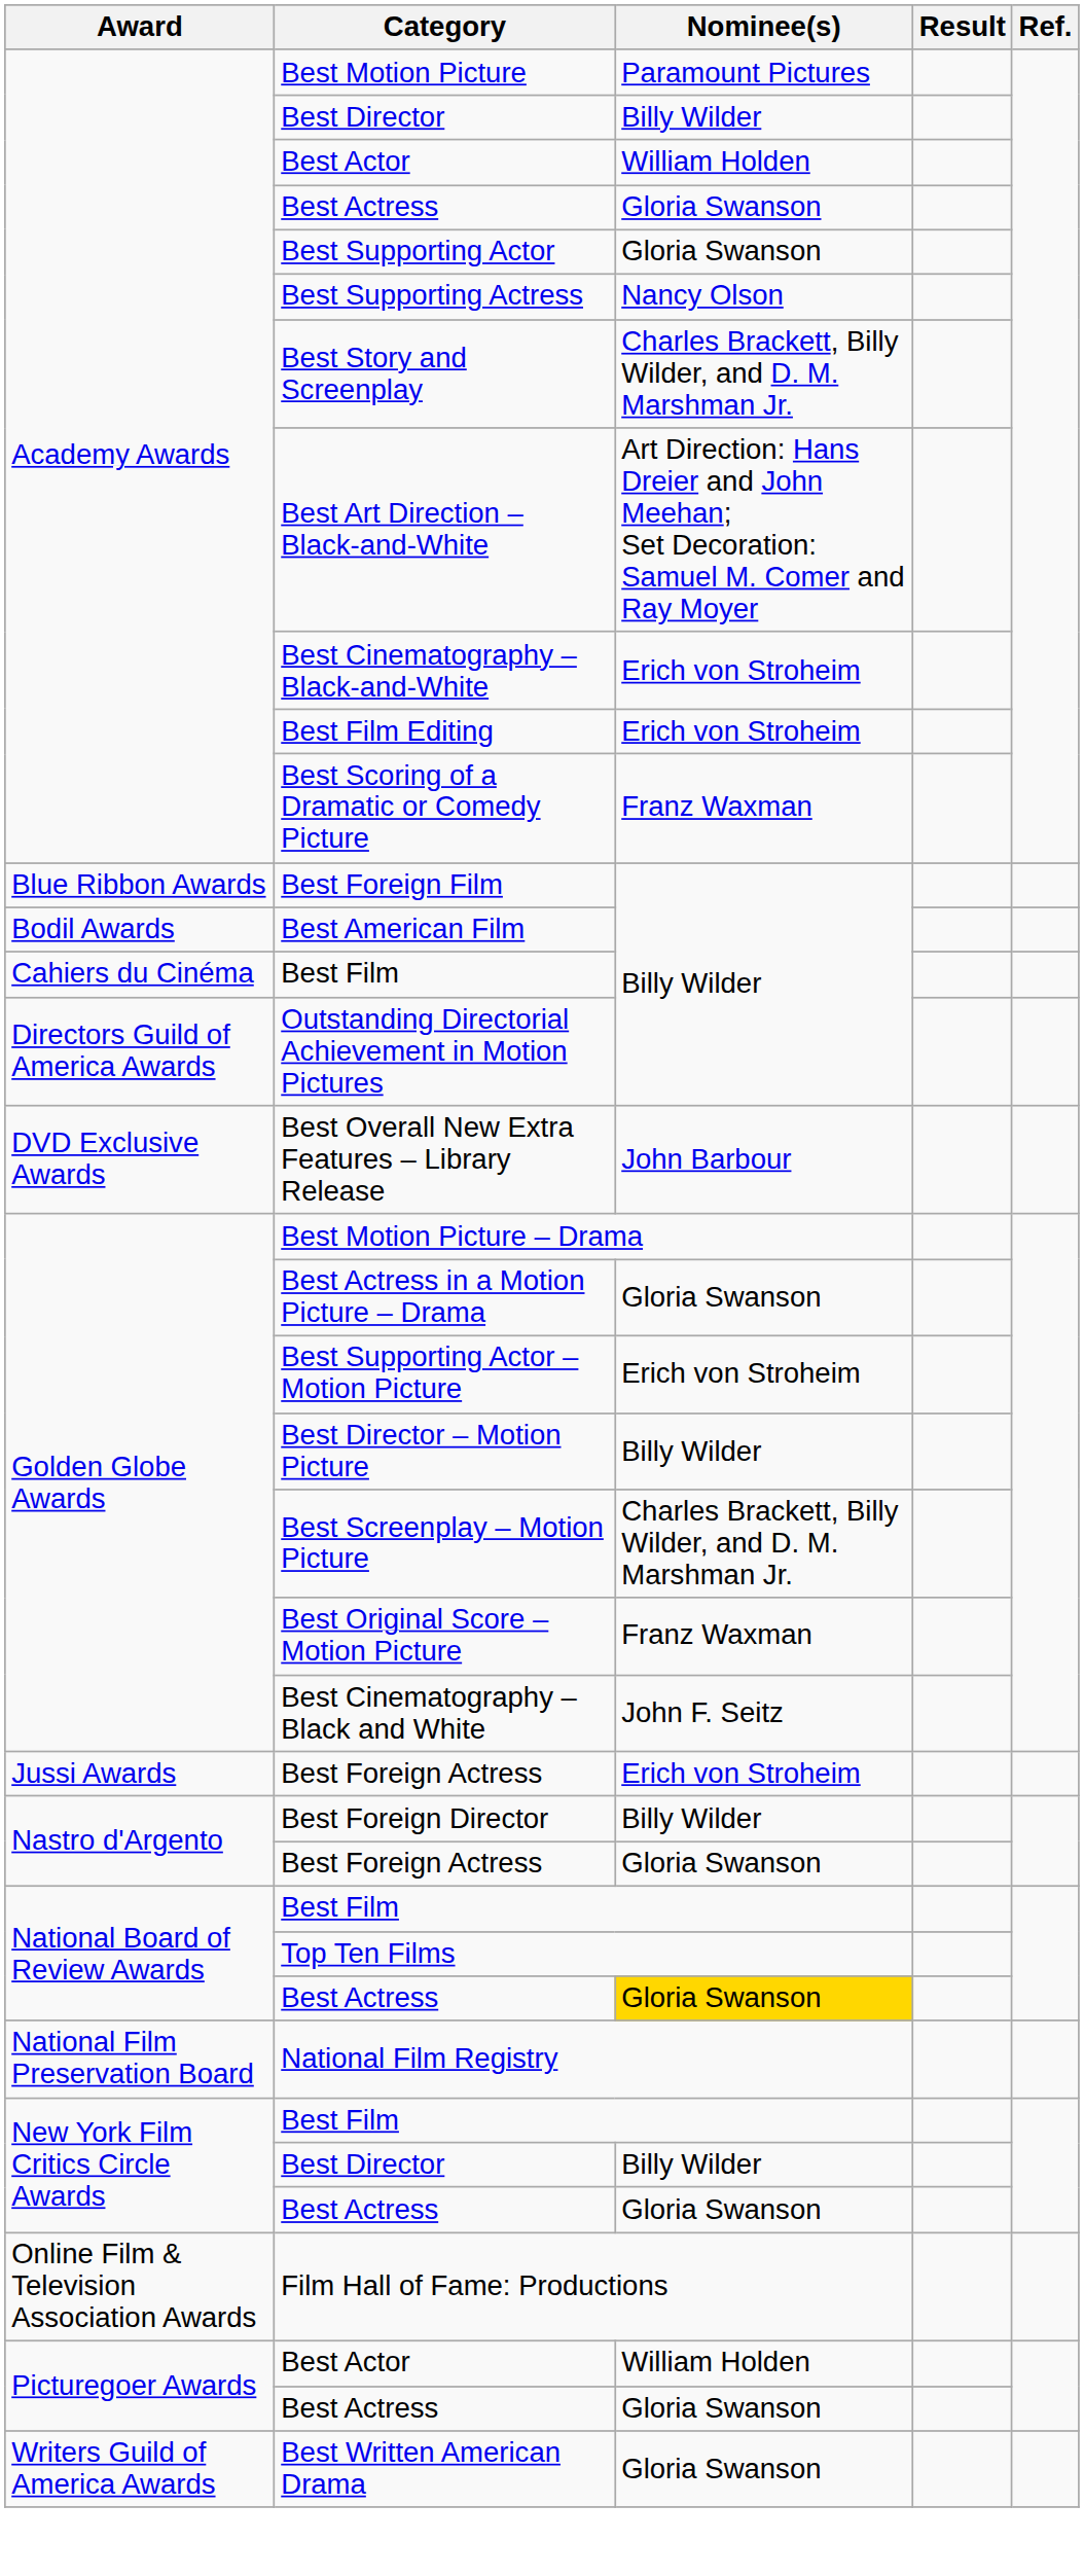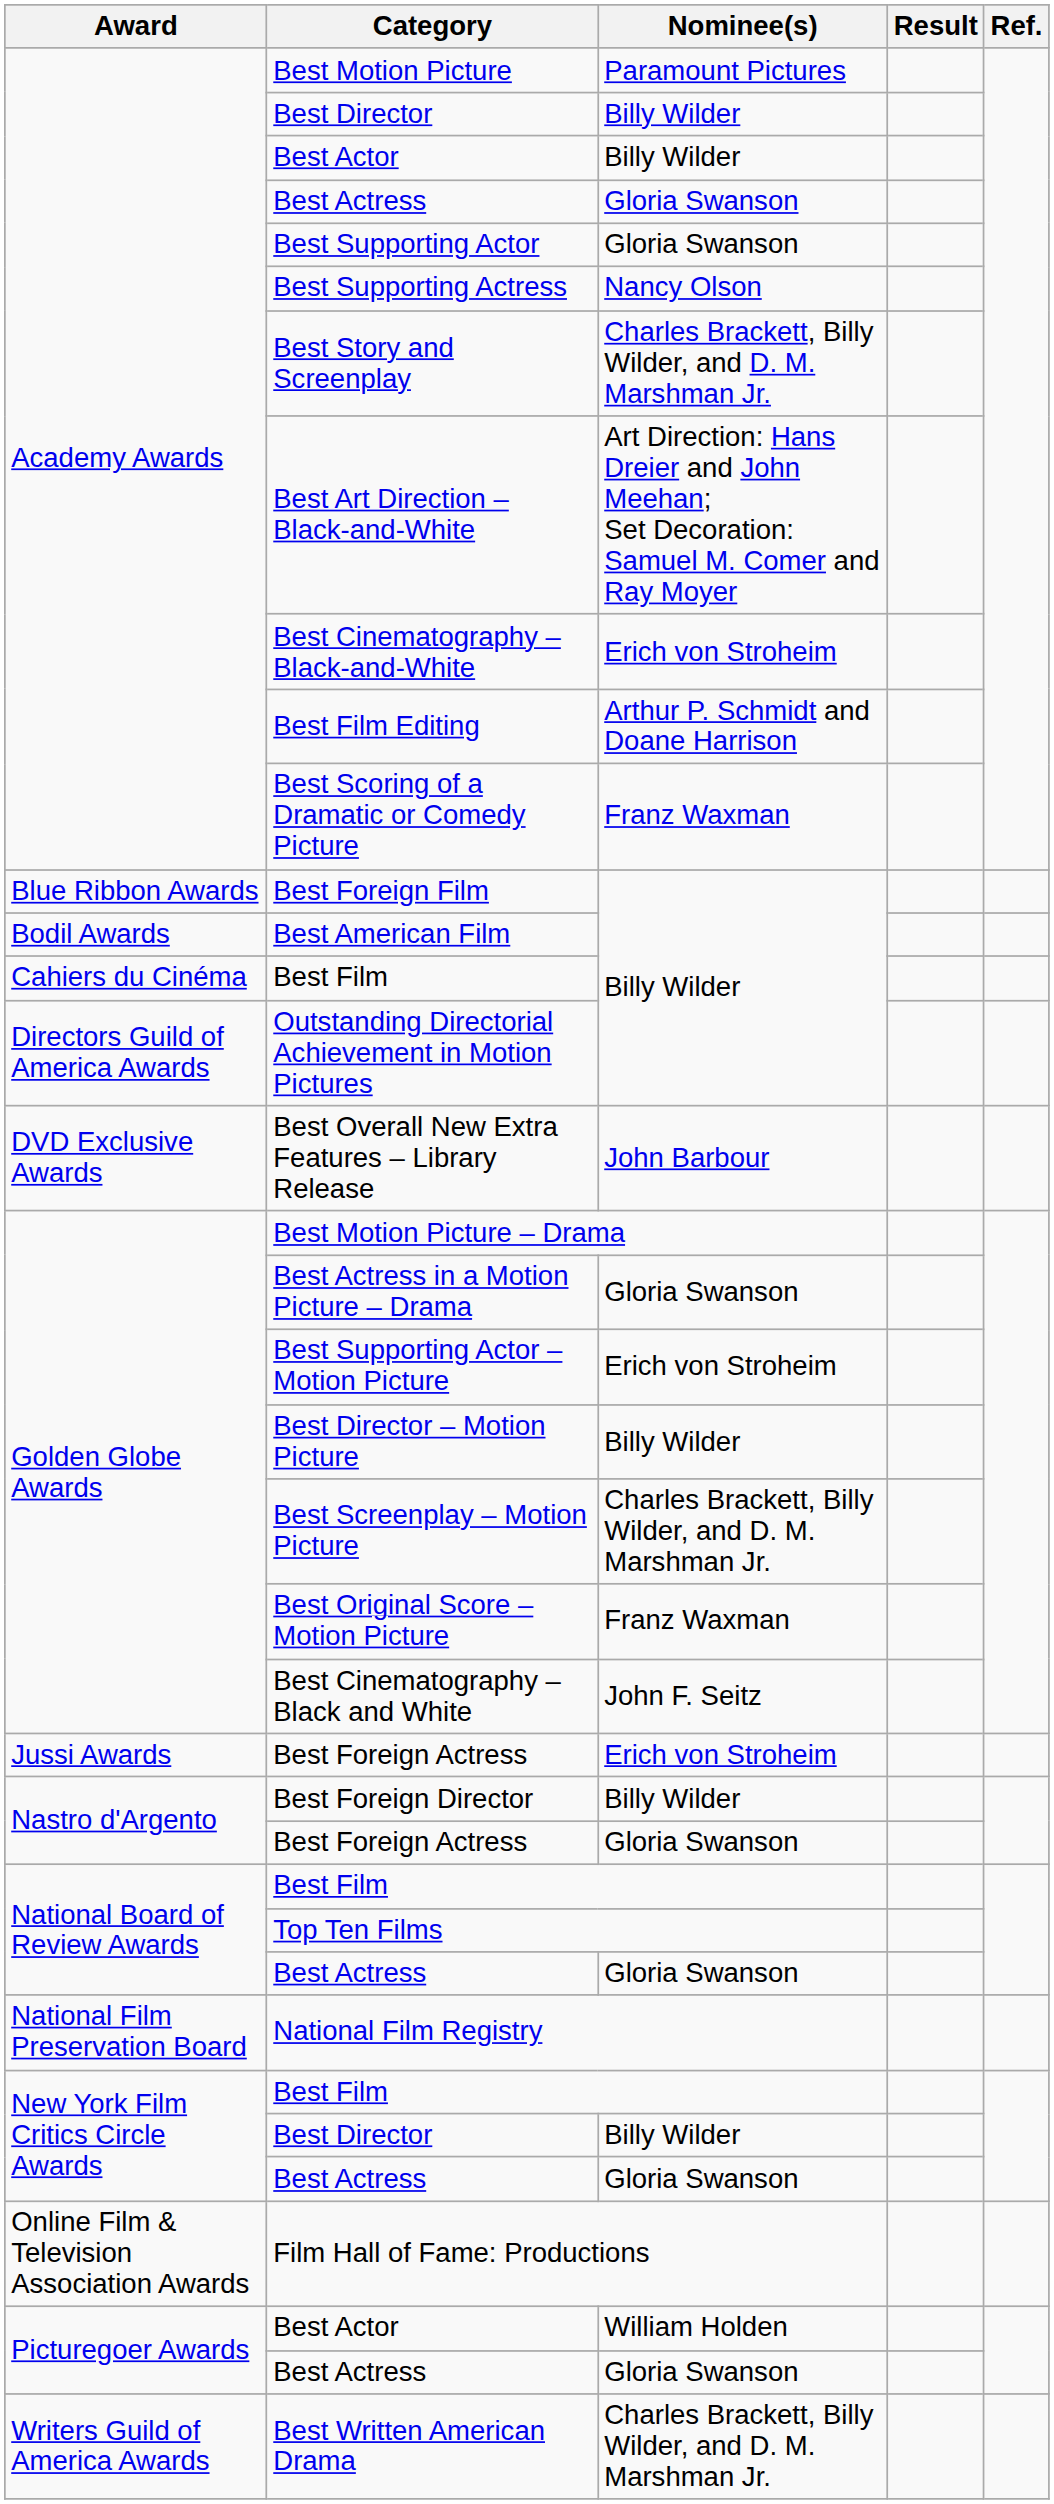 <table class="wikitable plainrowheaders">
 <tr>
 <th>Award</th>
 <th>Category</th>
 <th>Nominee(s)</th>
 <th>Result</th>
 <th>Ref.</th>
 </tr>
 <tr>
 <td rowspan="11"><a href='#'>Academy Awards</a></td>
 <td><a href='#'>Best Motion Picture</a></td>
 <td><a href='#'>Paramount Pictures</a></td>
 <td></td>
 <td align="center" rowspan="11"></td>
 </tr>
 <tr>
 <td><a href='#'>Best Director</a></td>
 <td><a href='#'>Billy Wilder</a></td>
 <td></td>
 </tr>
 <tr>
 <td><a href='#'>Best Actor</a></td>
-<td><a href='#'>William Holden</a></td>
+<td>Billy Wilder</td>
 <td></td>
 </tr>
 <tr>
 <td><a href='#'>Best Actress</a></td>
 <td><a href='#'>Gloria Swanson</a></td>
 <td></td>
 </tr>
 <tr>
 <td><a href='#'>Best Supporting Actor</a></td>
 <td>Gloria Swanson</td>
 <td></td>
 </tr>
 <tr>
 <td><a href='#'>Best Supporting Actress</a></td>
 <td><a href='#'>Nancy Olson</a></td>
 <td></td>
 </tr>
 <tr>
 <td><a href='#'>Best Story and Screenplay</a></td>
 <td><a href='#'>Charles Brackett</a>, Billy Wilder, and <a href='#'>D. M. Marshman Jr.</a></td>
 <td></td>
 </tr>
 <tr>
 <td><a href='#'>Best Art Direction – Black-and-White</a></td>
 <td>Art Direction: <a href='#'>Hans Dreier</a> and <a href='#'>John Meehan</a>; <br> Set Decoration: <a href='#'>Samuel M. Comer</a> and <a href='#'>Ray Moyer</a></td>
 <td></td>
 </tr>
 <tr>
 <td><a href='#'>Best Cinematography – Black-and-White</a></td>
 <td><a href='#'>Erich von Stroheim</a></td>
 <td></td>
 </tr>
 <tr>
 <td><a href='#'>Best Film Editing</a></td>
-<td><a href='#'>Erich von Stroheim</a></td>
+<td><a href='#'>Arthur P. Schmidt</a> and <a href='#'>Doane Harrison</a></td>
 <td></td>
 </tr>
 <tr>
 <td><a href='#'>Best Scoring of a Dramatic or Comedy Picture</a></td>
 <td><a href='#'>Franz Waxman</a></td>
 <td></td>
 </tr>
 <tr>
 <td><a href='#'>Blue Ribbon Awards</a></td>
 <td><a href='#'>Best Foreign Film</a></td>
 <td rowspan="4">Billy Wilder</td>
 <td></td>
 <td align="center"></td>
 </tr>
 <tr>
 <td><a href='#'>Bodil Awards</a></td>
 <td><a href='#'>Best American Film</a></td>
 <td></td>
 <td align="center"></td>
 </tr>
 <tr>
 <td><a href='#'>Cahiers du Cinéma</a></td>
 <td>Best Film</td>
 <td></td>
 <td align="center"></td>
 </tr>
 <tr>
 <td><a href='#'>Directors Guild of America Awards</a></td>
 <td><a href='#'>Outstanding Directorial Achievement in Motion Pictures</a></td>
 <td></td>
 <td align="center"></td>
 </tr>
 <tr>
 <td><a href='#'>DVD Exclusive Awards</a></td>
 <td>Best Overall New Extra Features – Library Release</td>
 <td><a href='#'>John Barbour</a> </td>
 <td></td>
 <td align="center"></td>
 </tr>
 <tr>
 <td rowspan="7"><a href='#'>Golden Globe Awards</a></td>
 <td colspan="2"><a href='#'>Best Motion Picture – Drama</a></td>
 <td></td>
 <td align="center" rowspan="7"></td>
 </tr>
 <tr>
 <td><a href='#'>Best Actress in a Motion Picture – Drama</a></td>
 <td>Gloria Swanson</td>
 <td></td>
 </tr>
 <tr>
 <td><a href='#'>Best Supporting Actor – Motion Picture</a></td>
 <td>Erich von Stroheim</td>
 <td></td>
 </tr>
 <tr>
 <td><a href='#'>Best Director – Motion Picture</a></td>
 <td>Billy Wilder</td>
 <td></td>
 </tr>
 <tr>
 <td><a href='#'>Best Screenplay – Motion Picture</a></td>
 <td>Charles Brackett, Billy Wilder, and D. M. Marshman Jr.</td>
 <td></td>
 </tr>
 <tr>
 <td><a href='#'>Best Original Score – Motion Picture</a></td>
 <td>Franz Waxman</td>
 <td></td>
 </tr>
 <tr>
 <td>Best Cinematography – Black and White</td>
 <td>John F. Seitz</td>
 <td></td>
 </tr>
 <tr>
 <td><a href='#'>Jussi Awards</a></td>
 <td>Best Foreign Actress</td>
 <td><a href='#'>Erich von Stroheim</a></td>
 <td></td>
 <td align="center"></td>
 </tr>
 <tr>
 <td rowspan="2"><a href='#'>Nastro d'Argento</a></td>
 <td>Best Foreign Director</td>
 <td>Billy Wilder</td>
 <td></td>
 <td align="center" rowspan="2"></td>
 </tr>
 <tr>
 <td>Best Foreign Actress</td>
 <td>Gloria Swanson</td>
 <td></td>
 </tr>
 <tr>
 <td rowspan="3"><a href='#'>National Board of Review Awards</a></td>
 <td colspan="2"><a href='#'>Best Film</a></td>
 <td></td>
 <td align="center" rowspan="3"></td>
 </tr>
 <tr>
 <td colspan="2"><a href='#'>Top Ten Films</a></td>
 <td></td>
 </tr>
 <tr>
 <td><a href='#'>Best Actress</a></td>
-<td style="background: gold;">Gloria Swanson</td>
+<td>Gloria Swanson</td>
 <td></td>
 </tr>
 <tr>
 <td><a href='#'>National Film Preservation Board</a></td>
 <td colspan="2"><a href='#'>National Film Registry</a></td>
 <td></td>
 <td align="center"></td>
 </tr>
 <tr>
 <td rowspan="3"><a href='#'>New York Film Critics Circle Awards</a></td>
 <td colspan="2"><a href='#'>Best Film</a></td>
 <td></td>
 <td align="center" rowspan="3"></td>
 </tr>
 <tr>
 <td><a href='#'>Best Director</a></td>
 <td>Billy Wilder</td>
 <td></td>
 </tr>
 <tr>
 <td><a href='#'>Best Actress</a></td>
 <td>Gloria Swanson</td>
 <td></td>
 </tr>
 <tr>
 <td>Online Film & Television Association Awards</td>
 <td colspan="2">Film Hall of Fame: Productions</td>
 <td></td>
 <td align="center"></td>
 </tr>
 <tr>
 <td rowspan="2"><a href='#'>Picturegoer Awards</a></td>
 <td>Best Actor</td>
 <td>William Holden</td>
 <td></td>
 <td align="center" rowspan="2"></td>
 </tr>
 <tr>
 <td>Best Actress</td>
 <td>Gloria Swanson</td>
 <td></td>
 </tr>
 <tr>
 <td><a href='#'>Writers Guild of America Awards</a></td>
 <td><a href='#'>Best Written American Drama</a></td>
-<td>Gloria Swanson</td>
+<td>Charles Brackett, Billy Wilder, and D. M. Marshman Jr.</td>
 <td></td>
 <td align="center"></td>
 </tr>
 </table>
